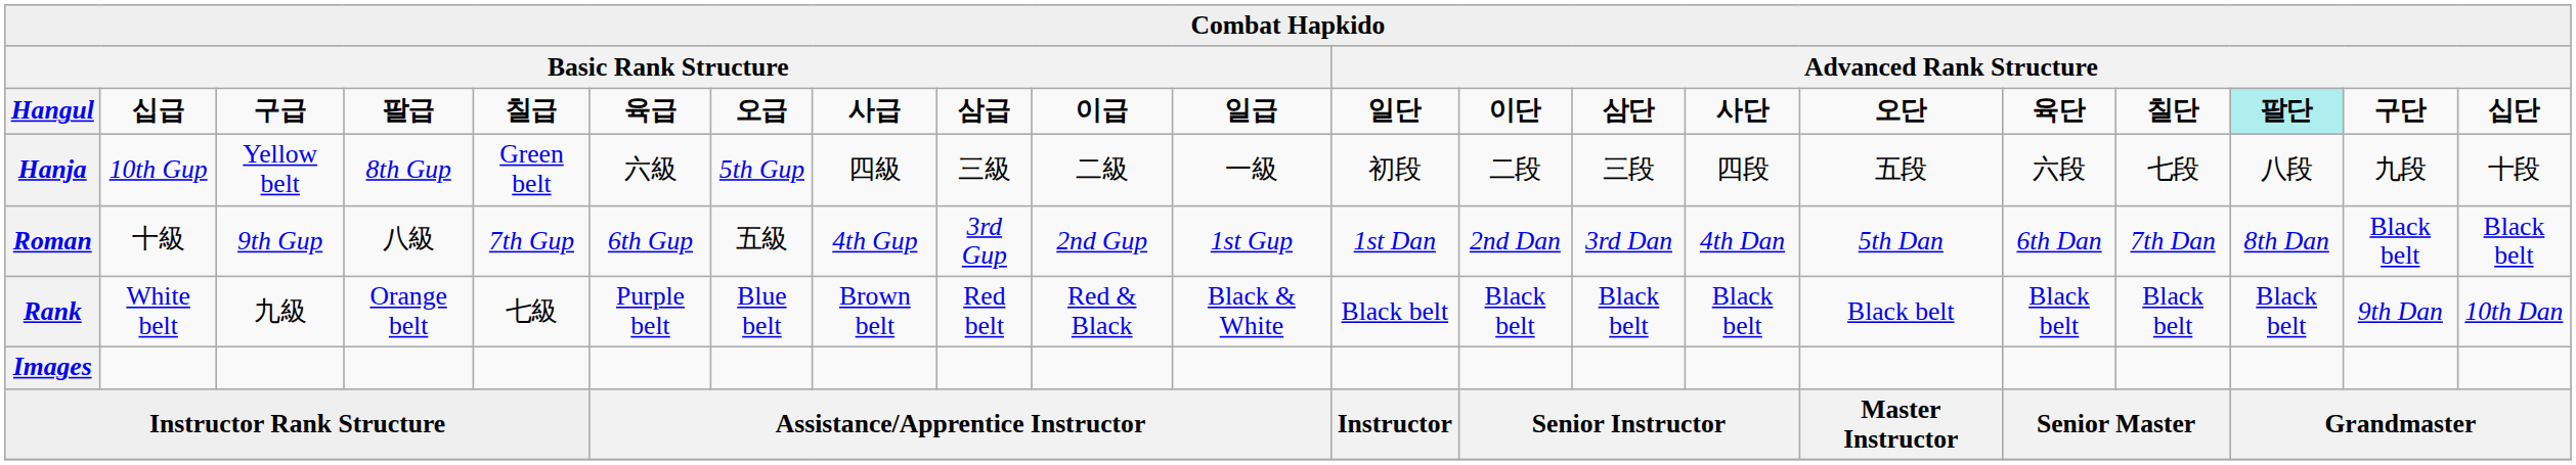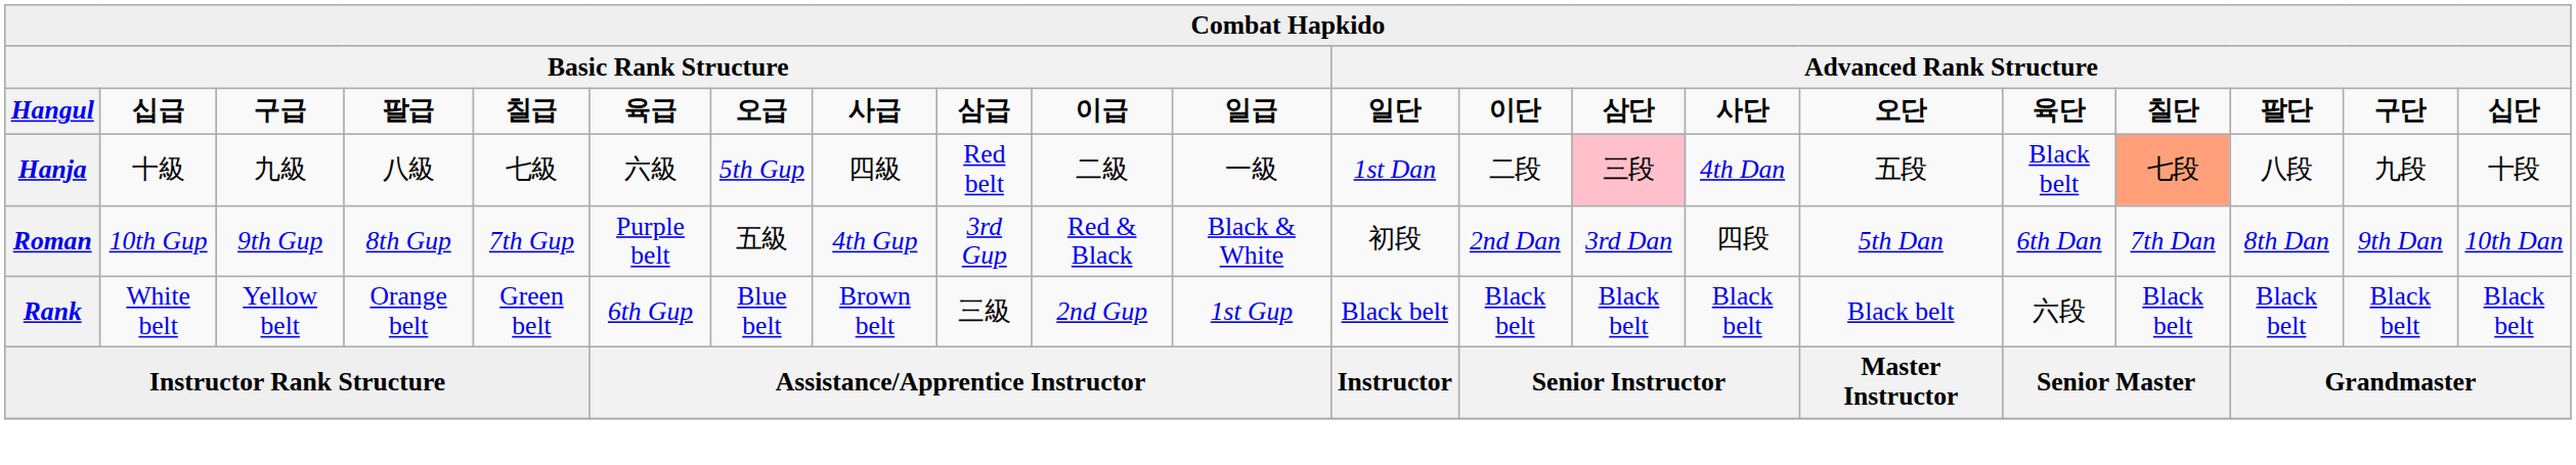 <table align=center class="wikitable">
 <tr>
 <th style="background:#efefef" colspan="21" align="center">Combat Hapkido</th>
 </tr>
 <tr>
 <th colspan=11 align="center">Basic Rank Structure</th>
 <th colspan=10 align="center">Advanced Rank Structure</th>
 </tr>
 <tr>
 <th align="center"><strong><em><a href='#'>Hangul</a></em></strong></th>
 <td align="center"><strong>십급</strong></td>
 <td align="center"><strong>구급</strong></td>
 <td align="center"><strong>팔급</strong></td>
 <td align="center"><strong>칠급</strong></td>
 <td align="center"><strong>육급</strong></td>
 <td align="center"><strong>오급</strong></td>
 <td align="center"><strong>사급</strong></td>
 <td align="center"><strong>삼급</strong></td>
 <td align="center"><strong>이급</strong></td>
 <td align="center"><strong>일급</strong></td>
 <td align="center"><strong>일단</strong></td>
 <td align="center"><strong>이단</strong></td>
 <td align="center"><strong>삼단</strong></td>
 <td align="center"><strong>사단</strong></td>
 <td align="center"><strong>오단</strong></td>
 <td align="center"><strong>육단</strong></td>
 <td align="center"><strong>칠단</strong></td>
-<td align="center" style="background: paleturquoise;"><strong>팔단</strong></td>
+<td align="center"><strong>팔단</strong></td>
 <td align="center"><strong>구단</strong></td>
 <td align="center"><strong>십단</strong></td>
 </tr>
 <tr>
 <th align="center"><strong><em><a href='#'>Hanja</a></em></strong></th>
-<td align="center"><em><a href='#'>10th Gup</a></em></td>
-<td align="center"><a href='#'>Yellow belt</a></td>
-<td align="center"><em><a href='#'>8th Gup</a></em></td>
-<td align="center"><a href='#'>Green belt</a></td>
+<td align="center">十級</td>
+<td align="center">九級</td>
+<td align="center">八級</td>
+<td align="center">七級</td>
 <td align="center">六級</td>
 <td align="center"><em><a href='#'>5th Gup</a></em></td>
 <td align="center">四級</td>
-<td align="center">三級</td>
+<td align="center"><a href='#'>Red belt</a></td>
 <td align="center">二級</td>
 <td align="center">一級</td>
-<td align="center">初段</td>
+<td align="center"><em><a href='#'>1st Dan</a></em></td>
 <td align="center">二段</td>
-<td align="center">三段</td>
-<td align="center">四段</td>
+<td align="center" style="background: pink;">三段</td>
+<td align="center"><em><a href='#'>4th Dan</a></em></td>
 <td align="center">五段</td>
-<td align="center">六段</td>
-<td align="center">七段</td>
+<td align="center"><a href='#'>Black belt</a></td>
+<td align="center" style="background: lightsalmon;">七段</td>
 <td align="center">八段</td>
 <td align="center">九段</td>
 <td align="center">十段</td>
 </tr>
 <tr>
 <th align="center"><strong><em><a href='#'>Roman</a></em></strong></th>
-<td align="center">十級</td>
+<td align="center"><em><a href='#'>10th Gup</a></em></td>
 <td align="center"><em><a href='#'>9th Gup</a></em></td>
-<td align="center">八級</td>
+<td align="center"><em><a href='#'>8th Gup</a></em></td>
 <td align="center"><em><a href='#'>7th Gup</a></em></td>
-<td align="center"><em><a href='#'>6th Gup</a></em></td>
+<td align="center"><a href='#'>Purple belt</a></td>
 <td align="center">五級</td>
 <td align="center"><em><a href='#'>4th Gup</a></em></td>
 <td align="center"><em><a href='#'>3rd Gup</a></em></td>
-<td align="center"><em><a href='#'>2nd Gup</a></em></td>
-<td align="center"><em><a href='#'>1st Gup</a></em></td>
-<td align="center"><em><a href='#'>1st Dan</a></em></td>
+<td align="center"><a href='#'>Red & Black</a></td>
+<td align="center"><a href='#'>Black & White</a></td>
+<td align="center">初段</td>
 <td align="center"><em><a href='#'>2nd Dan</a></em></td>
 <td align="center"><em><a href='#'>3rd Dan</a></em></td>
-<td align="center"><em><a href='#'>4th Dan</a></em></td>
+<td align="center">四段</td>
 <td align="center"><em><a href='#'>5th Dan</a></em></td>
 <td align="center"><em><a href='#'>6th Dan</a></em></td>
 <td align="center"><em><a href='#'>7th Dan</a></em></td>
 <td align="center"><em><a href='#'>8th Dan</a></em></td>
-<td align="center"><a href='#'>Black belt</a></td>
-<td align="center"><a href='#'>Black belt</a></td>
+<td align="center"><em><a href='#'>9th Dan</a></em></td>
+<td align="center"><em><a href='#'>10th Dan</a></em></td>
 </tr>
 <tr>
 <th align="center"><strong><em><a href='#'>Rank</a></em></strong></th>
 <td align="center"><a href='#'>White belt</a></td>
-<td align="center">九級</td>
+<td align="center"><a href='#'>Yellow belt</a></td>
 <td align="center"><a href='#'>Orange belt</a></td>
-<td align="center">七級</td>
-<td align="center"><a href='#'>Purple belt</a></td>
+<td align="center"><a href='#'>Green belt</a></td>
+<td align="center"><em><a href='#'>6th Gup</a></em></td>
 <td align="center"><a href='#'>Blue belt</a></td>
 <td align="center"><a href='#'>Brown belt</a></td>
-<td align="center"><a href='#'>Red belt</a></td>
-<td align="center"><a href='#'>Red & Black</a></td>
-<td align="center"><a href='#'>Black & White</a></td>
+<td align="center">三級</td>
+<td align="center"><em><a href='#'>2nd Gup</a></em></td>
+<td align="center"><em><a href='#'>1st Gup</a></em></td>
 <td align="center"><a href='#'>Black belt</a></td>
 <td align="center"><a href='#'>Black belt</a></td>
 <td align="center"><a href='#'>Black belt</a></td>
 <td align="center"><a href='#'>Black belt</a></td>
 <td align="center"><a href='#'>Black belt</a></td>
+<td align="center">六段</td>
 <td align="center"><a href='#'>Black belt</a></td>
 <td align="center"><a href='#'>Black belt</a></td>
 <td align="center"><a href='#'>Black belt</a></td>
-<td align="center"><em><a href='#'>9th Dan</a></em></td>
-<td align="center"><em><a href='#'>10th Dan</a></em></td>
-</tr>
-<tr>
-<th align="center"><strong><em><a href='#'>Images</a></em></strong></th>
-<td align="center"></td>
-<td align="center"></td>
-<td align="center"></td>
-<td align="center"></td>
-<td align="center"></td>
-<td align="center"></td>
-<td align="center"></td>
-<td align="center"></td>
-<td align="center"></td>
-<td align="center"></td>
-<td align="center"></td>
-<td align="center"></td>
-<td align="center"></td>
-<td align="center"></td>
-<td align="center"></td>
-<td align="center"></td>
-<td align="center"></td>
-<td align="center"></td>
-<td align="center"></td>
-<td align="center"></td>
+<td align="center"><a href='#'>Black belt</a></td>
 </tr>
 <tr>
 <th style="background:#efefef" colspan=5 align="center">Instructor Rank Structure</th>
 <th colspan=6 align="center">Assistance/Apprentice Instructor</th>
 <th colspan=1 align="center">Instructor</th>
 <th colspan=3 align="center">Senior Instructor</th>
 <th colspan=1 align="center">Master Instructor</th>
 <th colspan=2 align="center">Senior Master</th>
 <th colspan=3 align="center">Grandmaster</th>
 </tr>
 <tr>
 </tr>
 </table>
